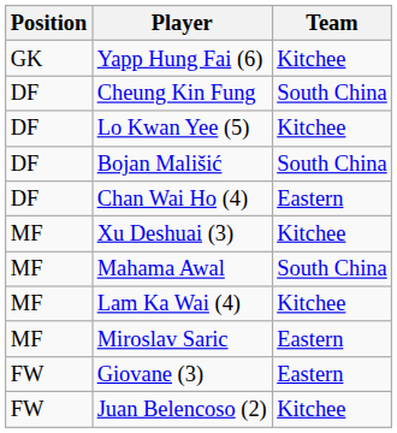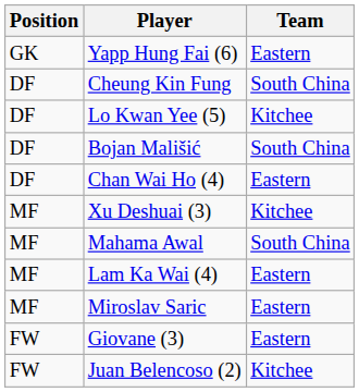 <table class="wikitable">
 <tr>
 <th>Position</th>
 <th>Player</th>
 <th>Team</th>
 </tr>
 <tr>
 <td>GK</td>
 <td> <a href='#'>Yapp Hung Fai</a> (6)</td>
-<td><a href='#'>Kitchee</a></td>
+<td><a href='#'>Eastern</a></td>
 </tr>
 <tr>
 <td>DF</td>
 <td> <a href='#'>Cheung Kin Fung</a></td>
 <td><a href='#'>South China</a></td>
 </tr>
 <tr>
 <td>DF</td>
 <td> <a href='#'>Lo Kwan Yee</a> (5)</td>
 <td><a href='#'>Kitchee</a></td>
 </tr>
 <tr>
 <td>DF</td>
 <td> <a href='#'>Bojan Mališić</a></td>
 <td><a href='#'>South China</a></td>
 </tr>
 <tr>
 <td>DF</td>
 <td> <a href='#'>Chan Wai Ho</a> (4)</td>
 <td><a href='#'>Eastern</a></td>
 </tr>
 <tr>
 <td>MF</td>
 <td> <a href='#'>Xu Deshuai</a> (3)</td>
 <td><a href='#'>Kitchee</a></td>
 </tr>
 <tr>
 <td>MF</td>
 <td> <a href='#'>Mahama Awal</a></td>
 <td><a href='#'>South China</a></td>
 </tr>
 <tr>
 <td>MF</td>
 <td> <a href='#'>Lam Ka Wai</a> (4)</td>
-<td><a href='#'>Kitchee</a></td>
+<td><a href='#'>Eastern</a></td>
 </tr>
 <tr>
 <td>MF</td>
 <td> <a href='#'>Miroslav Saric</a></td>
 <td><a href='#'>Eastern</a></td>
 </tr>
 <tr>
 <td>FW</td>
 <td> <a href='#'>Giovane</a> (3)</td>
 <td><a href='#'>Eastern</a></td>
 </tr>
 <tr>
 <td>FW</td>
 <td> <a href='#'>Juan Belencoso</a> (2)</td>
 <td><a href='#'>Kitchee</a></td>
 </tr>
 </table>
